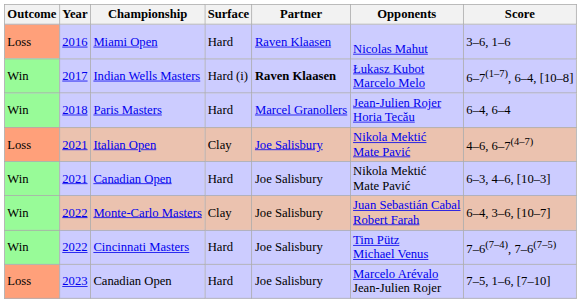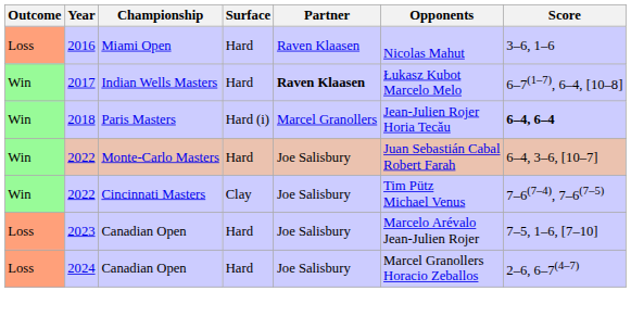 <table class="sortable wikitable">
 <tr>
 <th>Outcome</th>
 <th>Year</th>
 <th>Championship</th>
 <th>Surface</th>
 <th>Partner</th>
 <th>Opponents</th>
 <th class="unsortable">Score</th>
 </tr>
 <tr bgcolor=ccccff>
 <td bgcolor=ffa07a>Loss</td>
 <td><a href='#'>2016</a></td>
 <td><a href='#'>Miami Open</a></td>
 <td>Hard</td>
 <td> <a href='#'>Raven Klaasen</a></td>
 <td><br> <a href='#'>Nicolas Mahut</a></td>
 <td>3–6, 1–6</td>
 </tr>
 <tr bgcolor=ccccff>
 <td bgcolor=98fb98>Win</td>
 <td><a href='#'>2017</a></td>
 <td><a href='#'>Indian Wells Masters</a></td>
-<td>Hard (i)</td>
+<td>Hard</td>
 <td><strong> Raven Klaasen</strong></td>
 <td> <a href='#'>Łukasz Kubot</a><br> <a href='#'>Marcelo Melo</a></td>
 <td>6–7<sup>(1–7)</sup>, 6–4, [10–8]</td>
 </tr>
 <tr bgcolor=ccccff>
 <td style="background:#98fb98;">Win</td>
 <td><a href='#'>2018</a></td>
 <td><a href='#'>Paris Masters</a></td>
-<td>Hard</td>
+<td>Hard (i)</td>
 <td> <a href='#'>Marcel Granollers</a></td>
 <td> <a href='#'>Jean-Julien Rojer</a><br> <a href='#'>Horia Tecău</a></td>
-<td>6–4, 6–4</td>
-</tr>
-<tr bgcolor=ebc2af>
-<td bgcolor=ffa07a>Loss</td>
-<td><a href='#'>2021</a></td>
-<td><a href='#'>Italian Open</a></td>
-<td>Clay</td>
-<td> <a href='#'>Joe Salisbury</a></td>
-<td> <a href='#'>Nikola Mektić</a><br> <a href='#'>Mate Pavić</a></td>
-<td>4–6, 6–7<sup>(4–7)</sup></td>
-</tr>
-<tr bgcolor=ccccff>
-<td bgcolor=98fb98>Win</td>
-<td><a href='#'>2021</a></td>
-<td><a href='#'>Canadian Open</a></td>
-<td>Hard</td>
-<td> Joe Salisbury</td>
-<td> Nikola Mektić<br> Mate Pavić</td>
-<td>6–3, 4–6, [10–3]</td>
+<td><strong>6–4, 6–4</strong></td>
 </tr>
 <tr bgcolor=ebc2af>
 <td bgcolor=98fb98>Win</td>
 <td><a href='#'>2022</a></td>
 <td><a href='#'>Monte-Carlo Masters</a></td>
-<td>Clay</td>
+<td>Hard</td>
 <td> Joe Salisbury</td>
 <td> <a href='#'>Juan Sebastián Cabal</a><br> <a href='#'>Robert Farah</a></td>
 <td>6–4, 3–6, [10–7]</td>
 </tr>
 <tr bgcolor=ccccff>
 <td bgcolor=98fb98>Win</td>
 <td><a href='#'>2022</a></td>
 <td><a href='#'>Cincinnati Masters</a></td>
-<td>Hard</td>
+<td>Clay</td>
 <td> Joe Salisbury</td>
 <td> <a href='#'>Tim Pütz</a><br> <a href='#'>Michael Venus</a></td>
 <td>7–6<sup>(7–4)</sup>, 7–6<sup>(7–5)</sup></td>
 </tr>
 <tr bgcolor=ccccff>
 <td bgcolor=ffa07a>Loss</td>
 <td><a href='#'>2023</a></td>
 <td>Canadian Open</td>
 <td>Hard</td>
 <td> Joe Salisbury</td>
 <td> <a href='#'>Marcelo Arévalo</a><br> Jean-Julien Rojer</td>
 <td>7–5, 1–6, [7–10]</td>
 </tr>
+<tr bgcolor=ccccff>
+<td bgcolor=ffa07a>Loss</td>
+<td><a href='#'>2024</a></td>
+<td>Canadian Open</td>
+<td>Hard</td>
+<td> Joe Salisbury</td>
+<td> Marcel Granollers<br> <a href='#'>Horacio Zeballos</a></td>
+<td>2–6, 6–7<sup>(4–7)</sup></td>
+</tr>
 </table>
